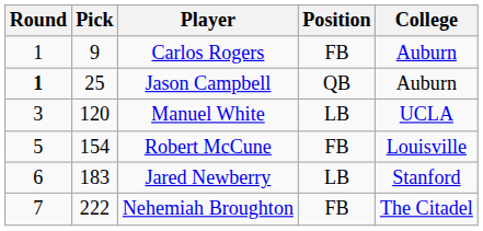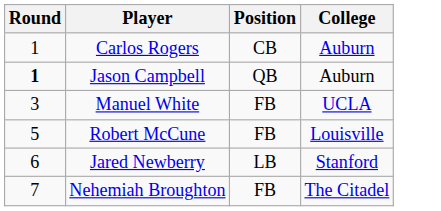 <table class="wikitable sortable sortable"  style="text-align:center;">
 <tr>
 <th>Round</th>
-<th>Pick</th>
 <th>Player</th>
 <th>Position</th>
 <th>College</th>
 </tr>
 <tr>
 <td>1</td>
-<td>9</td>
 <td><a href='#'>Carlos Rogers</a></td>
-<td>FB</td>
+<td>CB</td>
 <td><a href='#'>Auburn</a></td>
 </tr>
 <tr>
 <td><strong>1</strong></td>
-<td>25</td>
 <td><a href='#'>Jason Campbell</a></td>
 <td>QB</td>
 <td>Auburn</td>
 </tr>
 <tr>
 <td>3</td>
-<td>120</td>
 <td><a href='#'>Manuel White</a></td>
-<td>LB</td>
+<td>FB</td>
 <td><a href='#'>UCLA</a></td>
 </tr>
 <tr>
 <td>5</td>
-<td>154</td>
 <td><a href='#'>Robert McCune</a></td>
 <td>FB</td>
 <td><a href='#'>Louisville</a></td>
 </tr>
 <tr>
 <td>6</td>
-<td>183</td>
 <td><a href='#'>Jared Newberry</a></td>
 <td>LB</td>
 <td><a href='#'>Stanford</a></td>
 </tr>
 <tr>
 <td>7</td>
-<td>222</td>
 <td><a href='#'>Nehemiah Broughton</a></td>
 <td>FB</td>
 <td><a href='#'>The Citadel</a></td>
 </tr>
 </table>
